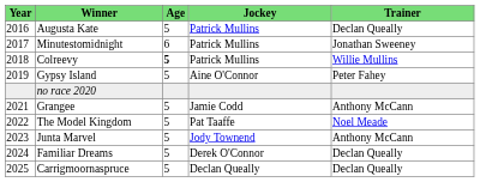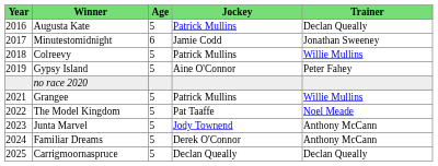 <table class = "sortable" | border="1" style="border-collapse: collapse; font-size:90%">
 <tr bgcolor="#77dd77" align="center">
 <td style="width:36px"><strong>Year</strong></td>
 <td style="width:160px"><strong>Winner</strong></td>
 <td style="width:30px"><strong>Age</strong></td>
 <td style="width:180px"><strong>Jockey</strong></td>
 <td style="width:180px"><strong>Trainer</strong></td>
 </tr>
 <tr>
 <td>2016</td>
 <td>Augusta Kate</td>
 <td>5</td>
 <td><a href='#'>Patrick Mullins</a></td>
 <td>Declan Queally</td>
 </tr>
 <tr>
 <td>2017</td>
 <td>Minutestomidnight</td>
 <td>6</td>
-<td>Patrick Mullins</td>
+<td>Jamie Codd</td>
 <td>Jonathan Sweeney</td>
 </tr>
 <tr>
 <td>2018</td>
 <td>Colreevy</td>
-<td><strong>5</strong></td>
+<td>5</td>
 <td>Patrick Mullins</td>
 <td><a href='#'>Willie Mullins</a></td>
 </tr>
 <tr>
 <td>2019</td>
 <td>Gypsy Island</td>
 <td>5</td>
 <td>Aine O'Connor</td>
 <td>Peter Fahey</td>
 </tr>
 <tr bgcolor="#eeeeee">
 <td data-sort-value="2020"></td>
 <td><em>no race 2020</em> </td>
 <td></td>
 <td></td>
 <td></td>
 </tr>
 <tr>
 <td>2021</td>
 <td>Grangee</td>
 <td>5</td>
-<td>Jamie Codd</td>
-<td>Anthony McCann</td>
+<td>Patrick Mullins</td>
+<td><a href='#'>Willie Mullins</a></td>
 </tr>
 <tr>
 <td>2022</td>
 <td>The Model Kingdom</td>
 <td>5</td>
 <td>Pat Taaffe</td>
 <td><a href='#'>Noel Meade</a></td>
 </tr>
 <tr>
 <td>2023</td>
 <td>Junta Marvel</td>
 <td>5</td>
 <td><a href='#'>Jody Townend</a></td>
 <td>Anthony McCann</td>
 </tr>
 <tr>
 <td>2024</td>
 <td>Familiar Dreams</td>
 <td>5</td>
 <td>Derek O'Connor</td>
-<td>Declan Queally</td>
+<td>Anthony McCann</td>
 </tr>
 <tr>
 <td>2025</td>
 <td>Carrigmoornaspruce</td>
 <td>5</td>
 <td>Declan Queally</td>
 <td>Declan Queally</td>
 </tr>
 </table>
